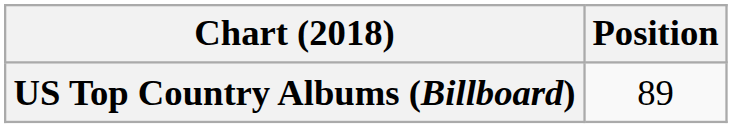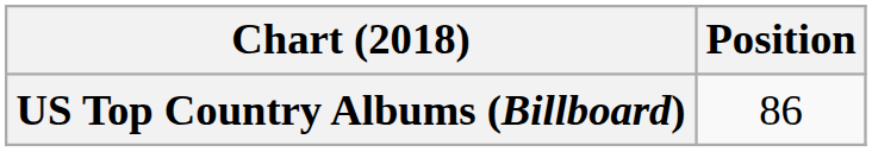 <table class="wikitable plainrowheaders" style="text-align:center">
 <tr>
 <th scope="col">Chart (2018)</th>
 <th scope="col">Position</th>
 </tr>
 <tr>
 <th scope="row">US Top Country Albums (<em>Billboard</em>)</th>
-<td>89</td>
+<td>86</td>
 </tr>
 </table>
